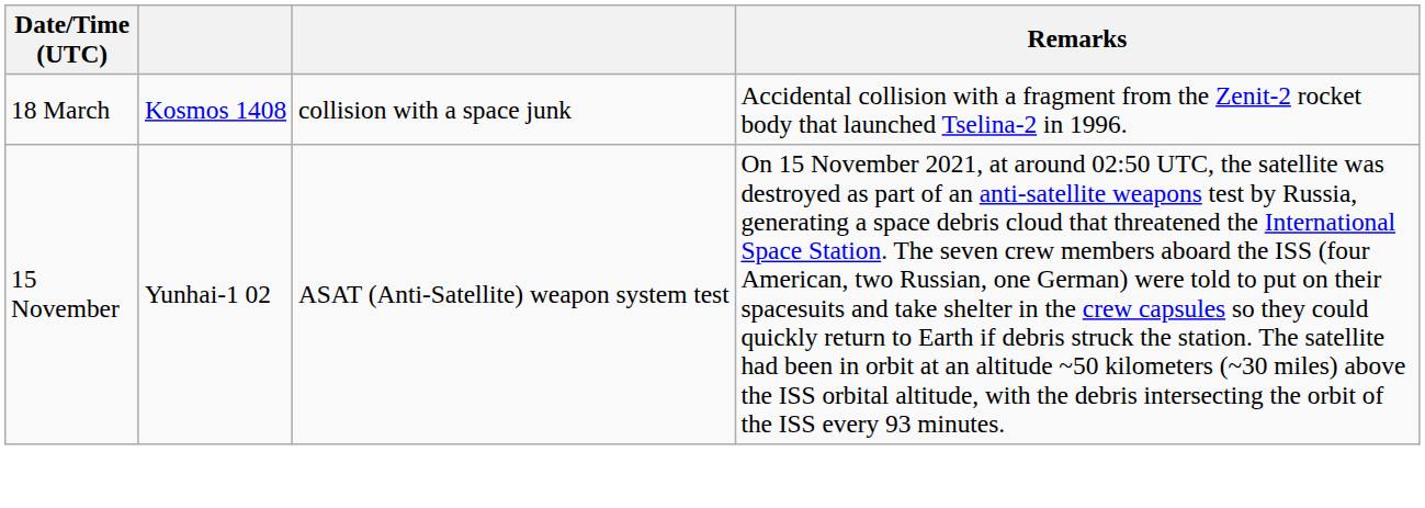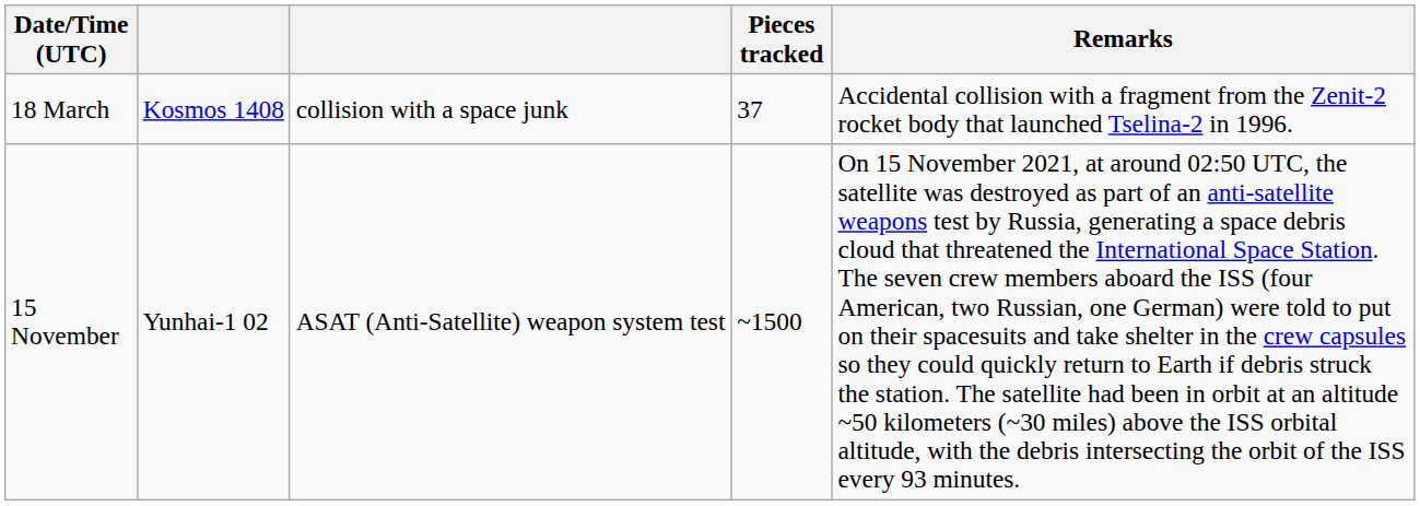 <table class="wikitable" style="width:100%;">
 <tr>
 <th>Date/Time (UTC)</th>
 <th></th>
 <th></th>
+<th>Pieces tracked</th>
 <th>Remarks</th>
 </tr>
 <tr>
 <td>18 March</td>
 <td nowrap> <a href='#'>Kosmos 1408</a></td>
 <td nowrap>collision with a space junk</td>
+<td>37</td>
 <td>Accidental collision with a fragment from the <a href='#'>Zenit-2</a> rocket body that launched <a href='#'>Tselina-2</a> in 1996.</td>
 </tr>
 <tr>
 <td>15 November</td>
 <td nowrap> Yunhai-1 02</td>
 <td nowrap>ASAT (Anti-Satellite) weapon system test</td>
+<td>~1500</td>
 <td>On 15 November 2021, at around 02:50 UTC, the satellite was destroyed as part of an <a href='#'>anti-satellite weapons</a> test by Russia, generating a space debris cloud that threatened the <a href='#'>International Space Station</a>. The seven crew members aboard the ISS (four American, two Russian, one German) were told to put on their spacesuits and take shelter in the <a href='#'>crew capsules</a> so they could quickly return to Earth if debris struck the station. The satellite had been in orbit at an altitude ~50 kilometers (~30 miles) above the ISS orbital altitude, with the debris intersecting the orbit of the ISS every 93 minutes.</td>
 </tr>
 </table>
